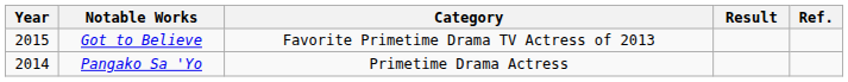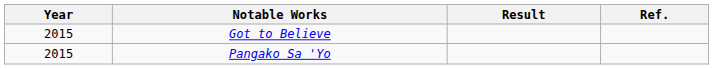 <table class="wikitable sortable"  style="text-align:center; width:60%;">
 <tr>
 <th>Year</th>
 <th>Notable Works</th>
-<th>Category</th>
 <th>Result</th>
 <th>Ref.</th>
 </tr>
 <tr>
 <td>2015</td>
 <td><em><a href='#'>Got to Believe</a></em></td>
-<td>Favorite Primetime Drama TV Actress of 2013</td>
 <td></td>
 <td></td>
 </tr>
 <tr>
-<td>2014</td>
+<td>2015</td>
 <td><a href='#'><em>Pangako Sa 'Yo</em></a></td>
-<td>Primetime Drama Actress</td>
 <td></td>
 <td></td>
 </tr>
 </table>
